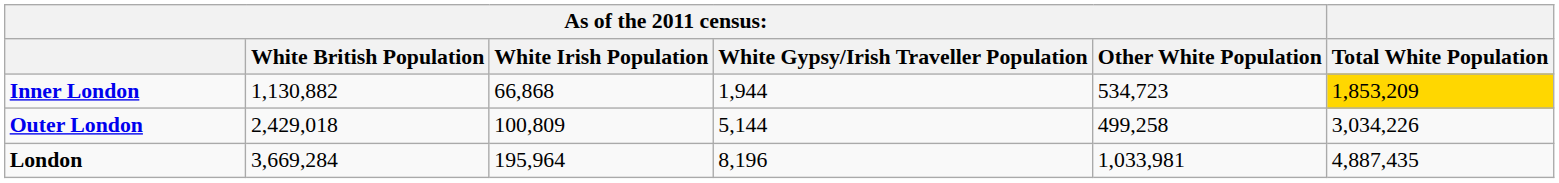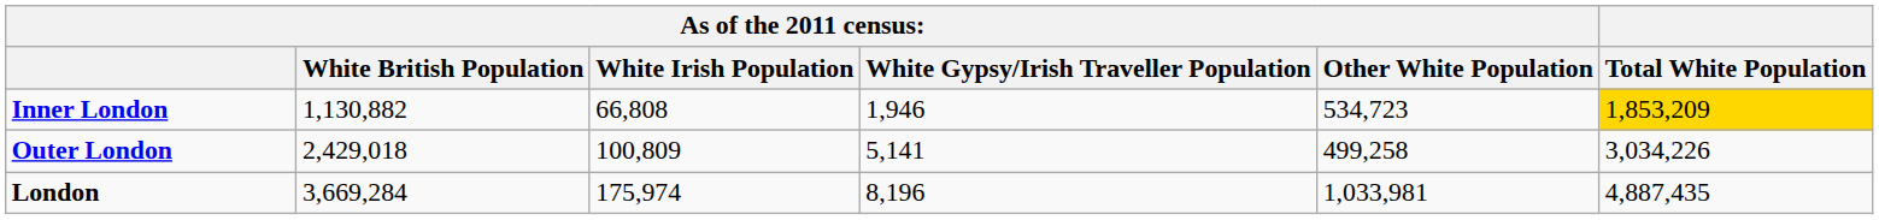 <table class="wikitable">
 <tr>
 <th colspan="5">As of the 2011 census:</th>
 <th></th>
 </tr>
 <tr>
 <th scope="col" style="width:170px;"></th>
 <th>White British Population</th>
 <th>White Irish Population</th>
 <th>White Gypsy/Irish Traveller Population</th>
 <th>Other White Population</th>
 <th>Total White Population</th>
 </tr>
 <tr>
 <td><strong><a href='#'>Inner London</a></strong></td>
 <td>1,130,882</td>
-<td>66,868</td>
-<td>1,944</td>
+<td>66,808</td>
+<td>1,946</td>
 <td>534,723</td>
 <td style="background: gold;">1,853,209</td>
 </tr>
 <tr>
 <td><strong><a href='#'>Outer London</a></strong></td>
 <td>2,429,018</td>
 <td>100,809</td>
-<td>5,144</td>
+<td>5,141</td>
 <td>499,258</td>
 <td>3,034,226</td>
 </tr>
 <tr>
 <td><strong>London</strong></td>
 <td>3,669,284</td>
-<td>195,964</td>
+<td>175,974</td>
 <td>8,196</td>
 <td>1,033,981</td>
 <td>4,887,435</td>
 </tr>
 </table>
